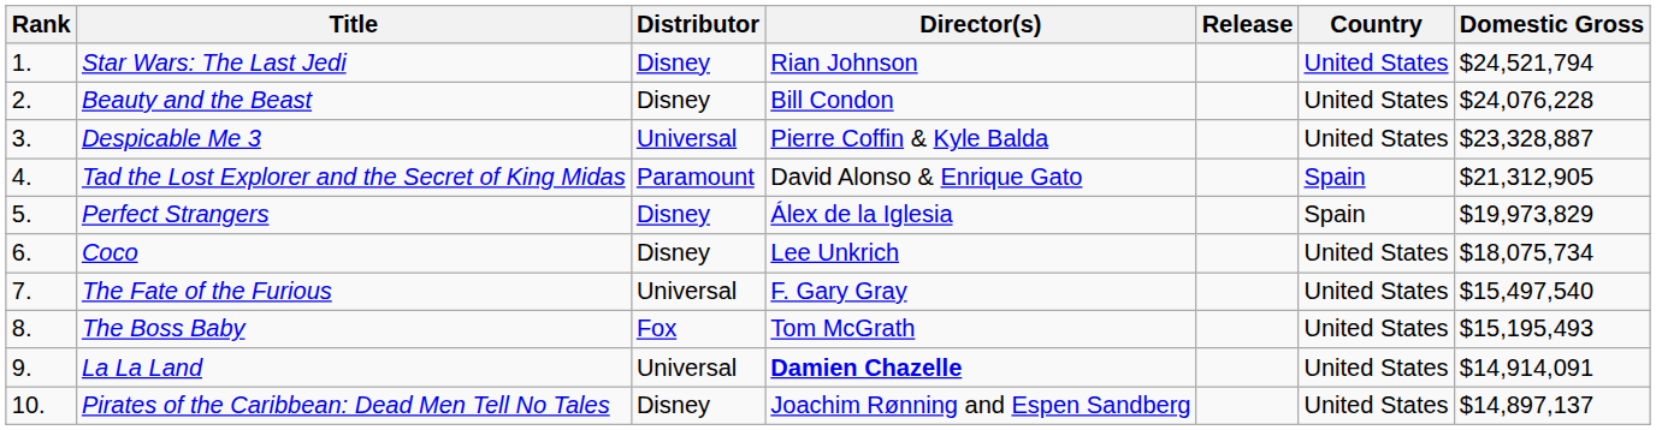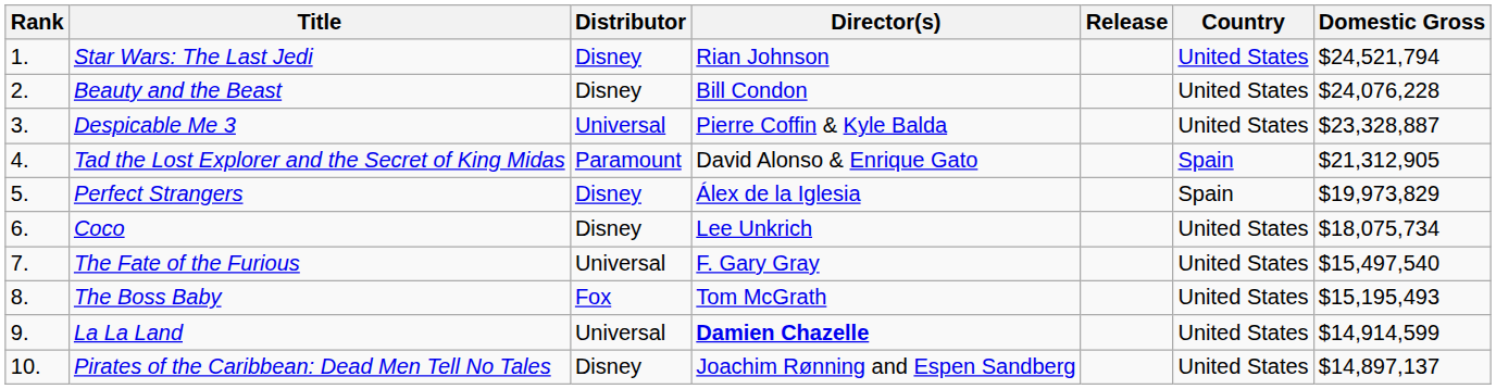 <table class="wikitable sortable" style="margin:auto; margin:auto;">
 <tr>
 <th>Rank</th>
 <th>Title</th>
 <th>Distributor</th>
 <th>Director(s)</th>
 <th>Release</th>
 <th>Country</th>
 <th>Domestic Gross</th>
 </tr>
 <tr>
 <td>1.</td>
 <td><em><a href='#'>Star Wars: The Last Jedi</a></em></td>
 <td><a href='#'>Disney</a></td>
 <td><a href='#'>Rian Johnson</a></td>
 <td></td>
 <td><a href='#'>United States</a></td>
 <td>$24,521,794</td>
 </tr>
 <tr>
 <td>2.</td>
 <td><em><a href='#'>Beauty and the Beast</a></em></td>
 <td>Disney</td>
 <td><a href='#'>Bill Condon</a></td>
 <td></td>
 <td>United States</td>
 <td>$24,076,228</td>
 </tr>
 <tr>
 <td>3.</td>
 <td><em><a href='#'>Despicable Me 3</a></em></td>
 <td><a href='#'>Universal</a></td>
 <td><a href='#'>Pierre Coffin</a> & <a href='#'>Kyle Balda</a></td>
 <td></td>
 <td>United States</td>
 <td>$23,328,887</td>
 </tr>
 <tr>
 <td>4.</td>
 <td><em><a href='#'>Tad the Lost Explorer and the Secret of King Midas</a></em></td>
 <td><a href='#'>Paramount</a></td>
 <td>David Alonso & <a href='#'>Enrique Gato</a></td>
 <td></td>
 <td><a href='#'>Spain</a></td>
 <td>$21,312,905</td>
 </tr>
 <tr>
 <td>5.</td>
 <td><em><a href='#'>Perfect Strangers</a></em></td>
 <td><a href='#'>Disney</a></td>
 <td><a href='#'>Álex de la Iglesia</a></td>
 <td></td>
 <td>Spain</td>
 <td>$19,973,829</td>
 </tr>
 <tr>
 <td>6.</td>
 <td><em><a href='#'>Coco</a></em></td>
 <td>Disney</td>
 <td><a href='#'>Lee Unkrich</a></td>
 <td></td>
 <td>United States</td>
 <td>$18,075,734</td>
 </tr>
 <tr>
 <td>7.</td>
 <td><em><a href='#'>The Fate of the Furious</a></em></td>
 <td>Universal</td>
 <td><a href='#'>F. Gary Gray</a></td>
 <td></td>
 <td>United States</td>
 <td>$15,497,540</td>
 </tr>
 <tr>
 <td>8.</td>
 <td><em><a href='#'>The Boss Baby</a></em></td>
 <td><a href='#'>Fox</a></td>
 <td><a href='#'>Tom McGrath</a></td>
 <td></td>
 <td>United States</td>
 <td>$15,195,493</td>
 </tr>
 <tr>
 <td>9.</td>
 <td><em><a href='#'>La La Land</a></em></td>
 <td>Universal</td>
 <td><strong><a href='#'>Damien Chazelle</a></strong></td>
 <td></td>
 <td>United States</td>
-<td>$14,914,091</td>
+<td>$14,914,599</td>
 </tr>
 <tr>
 <td>10.</td>
 <td><em><a href='#'>Pirates of the Caribbean: Dead Men Tell No Tales</a></em></td>
 <td>Disney</td>
 <td><a href='#'>Joachim Rønning</a> and <a href='#'>Espen Sandberg</a></td>
 <td></td>
 <td>United States</td>
 <td>$14,897,137</td>
 </tr>
 </table>
